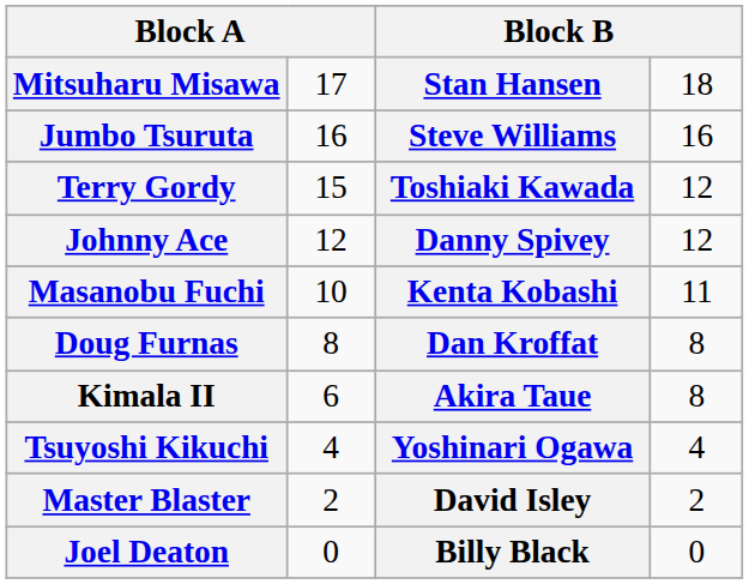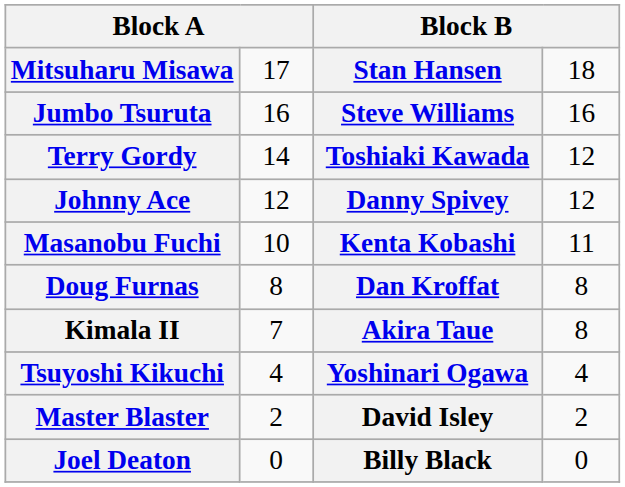 <table class="wikitable" style="margin: 1em auto 1em auto;text-align:center">
 <tr>
 <th colspan="2" style="width:50%">Block A</th>
 <th colspan="2" style="width:50%">Block B</th>
 </tr>
 <tr>
 <th><a href='#'>Mitsuharu Misawa</a></th>
 <td style="width:35px">17</td>
 <th><a href='#'>Stan Hansen</a></th>
 <td style="width:35px">18</td>
 </tr>
 <tr>
 <th><a href='#'>Jumbo Tsuruta</a></th>
 <td>16</td>
 <th><a href='#'>Steve Williams</a></th>
 <td>16</td>
 </tr>
 <tr>
 <th><a href='#'>Terry Gordy</a></th>
-<td>15</td>
+<td>14</td>
 <th><a href='#'>Toshiaki Kawada</a></th>
 <td>12</td>
 </tr>
 <tr>
 <th><a href='#'>Johnny Ace</a></th>
 <td>12</td>
 <th><a href='#'>Danny Spivey</a></th>
 <td>12</td>
 </tr>
 <tr>
 <th><a href='#'>Masanobu Fuchi</a></th>
 <td>10</td>
 <th><a href='#'>Kenta Kobashi</a></th>
 <td>11</td>
 </tr>
 <tr>
 <th><a href='#'>Doug Furnas</a></th>
 <td>8</td>
 <th><a href='#'>Dan Kroffat</a></th>
 <td>8</td>
 </tr>
 <tr>
 <th>Kimala II</th>
-<td>6</td>
+<td>7</td>
 <th><a href='#'>Akira Taue</a></th>
 <td>8</td>
 </tr>
 <tr>
 <th><a href='#'>Tsuyoshi Kikuchi</a></th>
 <td>4</td>
 <th><a href='#'>Yoshinari Ogawa</a></th>
 <td>4</td>
 </tr>
 <tr>
 <th><a href='#'>Master Blaster</a></th>
 <td>2</td>
 <th>David Isley</th>
 <td>2</td>
 </tr>
 <tr>
 <th><a href='#'>Joel Deaton</a></th>
 <td>0</td>
 <th>Billy Black</th>
 <td>0</td>
 </tr>
 </table>
